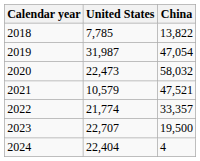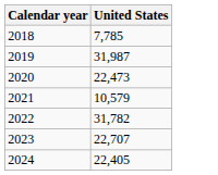 <table class="wikitable">
 <tr>
 <th>Calendar year</th>
 <th>United States</th>
-<th>China</th>
 </tr>
 <tr>
 <td>2018</td>
 <td>7,785</td>
-<td>13,822</td>
 </tr>
 <tr>
 <td>2019</td>
 <td>31,987</td>
-<td>47,054</td>
 </tr>
 <tr>
 <td>2020</td>
 <td>22,473</td>
-<td>58,032</td>
 </tr>
 <tr>
 <td>2021</td>
 <td>10,579</td>
-<td>47,521</td>
 </tr>
 <tr>
 <td>2022</td>
-<td>21,774</td>
-<td>33,357</td>
+<td>31,782</td>
 </tr>
 <tr>
 <td>2023</td>
 <td>22,707</td>
-<td>19,500</td>
 </tr>
 <tr>
 <td>2024</td>
-<td>22,404</td>
-<td>4</td>
+<td>22,405</td>
 </tr>
 </table>
